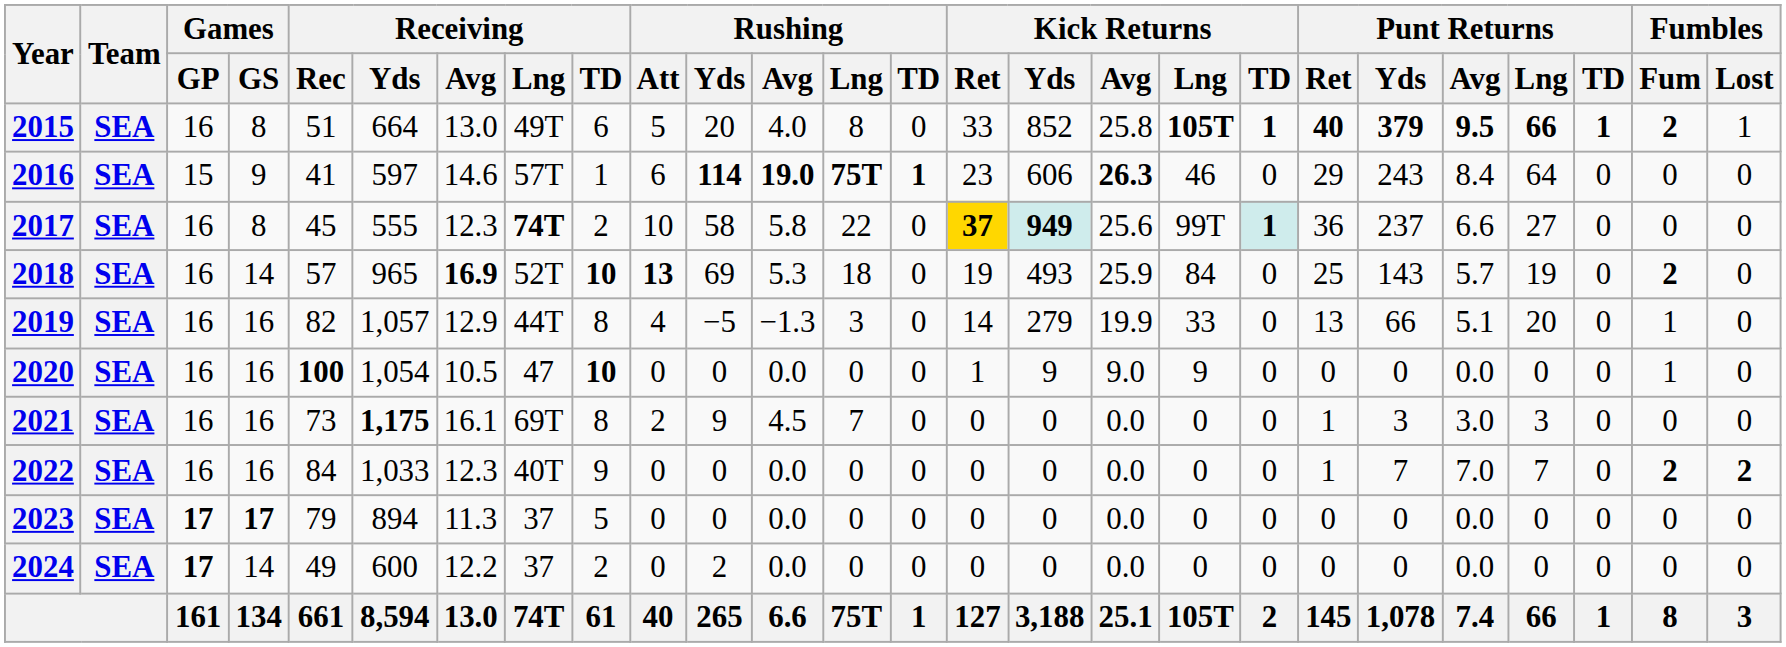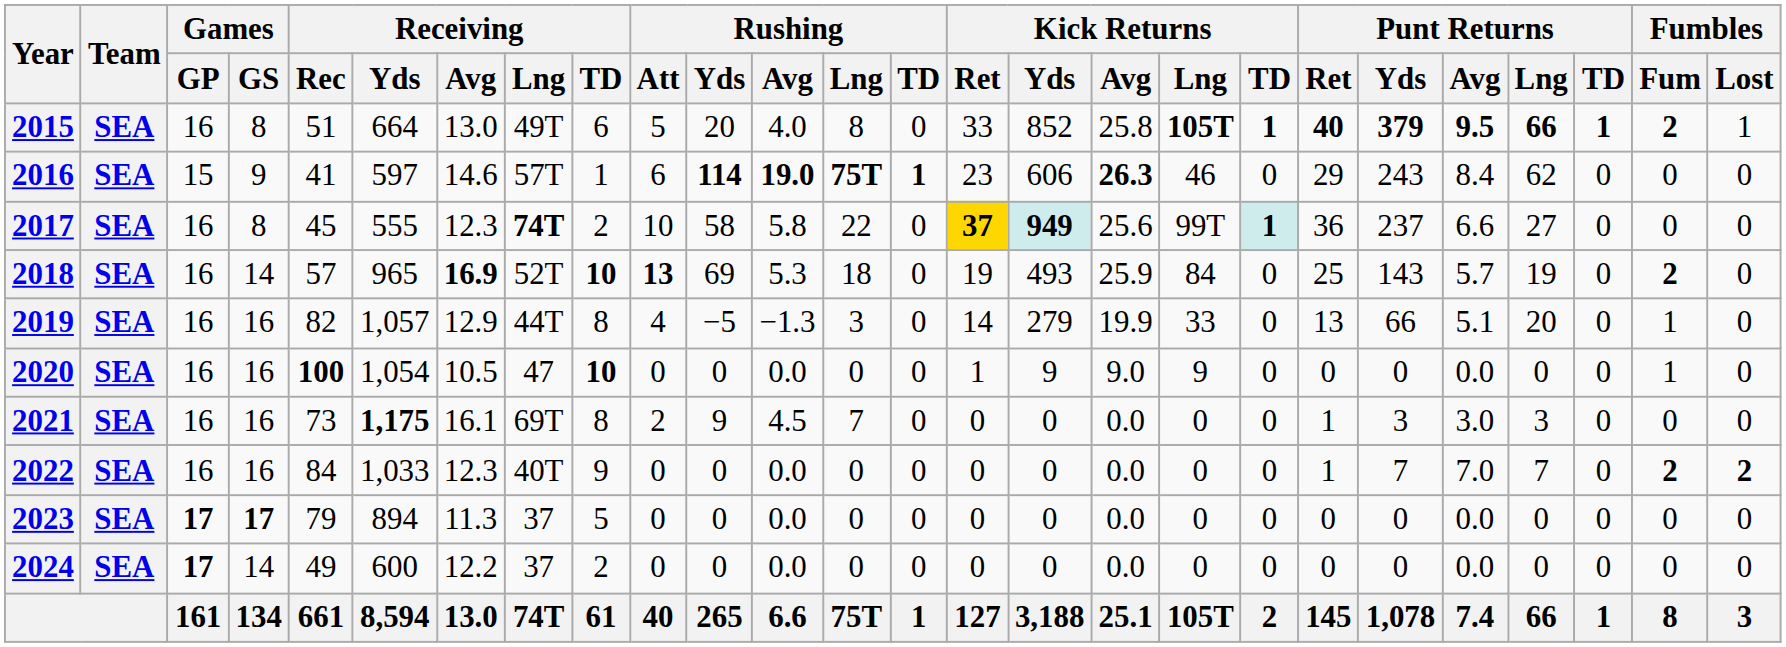 <table class="wikitable" style="text-align: center;">
 <tr>
 <th rowspan="2">Year</th>
 <th rowspan="2">Team</th>
 <th colspan="2">Games</th>
 <th colspan="5">Receiving</th>
 <th colspan="5">Rushing</th>
 <th colspan="5">Kick Returns</th>
 <th colspan="5">Punt Returns</th>
 <th colspan="2">Fumbles</th>
 </tr>
 <tr>
 <th>GP</th>
 <th>GS</th>
 <th>Rec</th>
 <th>Yds</th>
 <th>Avg</th>
 <th>Lng</th>
 <th>TD</th>
 <th>Att</th>
 <th>Yds</th>
 <th>Avg</th>
 <th>Lng</th>
 <th>TD</th>
 <th>Ret</th>
 <th>Yds</th>
 <th>Avg</th>
 <th>Lng</th>
 <th>TD</th>
 <th>Ret</th>
 <th>Yds</th>
 <th>Avg</th>
 <th>Lng</th>
 <th>TD</th>
 <th>Fum</th>
 <th>Lost</th>
 </tr>
 <tr>
 <th><a href='#'>2015</a></th>
 <th><a href='#'>SEA</a></th>
 <td>16</td>
 <td>8</td>
 <td>51</td>
 <td>664</td>
 <td>13.0</td>
 <td>49T</td>
 <td>6</td>
 <td>5</td>
 <td>20</td>
 <td>4.0</td>
 <td>8</td>
 <td>0</td>
 <td>33</td>
 <td>852</td>
 <td>25.8</td>
 <td><strong>105T</strong></td>
 <td><strong>1</strong></td>
 <td><strong>40</strong></td>
 <td><strong>379</strong></td>
 <td><strong>9.5</strong></td>
 <td><strong>66</strong></td>
 <td><strong>1</strong></td>
 <td><strong>2</strong></td>
 <td>1</td>
 </tr>
 <tr>
 <th><a href='#'>2016</a></th>
 <th><a href='#'>SEA</a></th>
 <td>15</td>
 <td>9</td>
 <td>41</td>
 <td>597</td>
 <td>14.6</td>
 <td>57T</td>
 <td>1</td>
 <td>6</td>
 <td><strong>114</strong></td>
 <td><strong>19.0</strong></td>
 <td><strong>75T</strong></td>
 <td><strong>1</strong></td>
 <td>23</td>
 <td>606</td>
 <td><strong>26.3</strong></td>
 <td>46</td>
 <td>0</td>
 <td>29</td>
 <td>243</td>
 <td>8.4</td>
-<td>64</td>
+<td>62</td>
 <td>0</td>
 <td>0</td>
 <td>0</td>
 </tr>
 <tr>
 <th><a href='#'>2017</a></th>
 <th><a href='#'>SEA</a></th>
 <td>16</td>
 <td>8</td>
 <td>45</td>
 <td>555</td>
 <td>12.3</td>
 <td><strong>74T</strong></td>
 <td>2</td>
 <td>10</td>
 <td>58</td>
 <td>5.8</td>
 <td>22</td>
 <td>0</td>
 <td style="background: gold;"><strong>37</strong></td>
 <td style="background:#cfecec; width:3em;"><strong>949</strong></td>
 <td>25.6</td>
 <td>99T</td>
 <td style="background:#cfecec; width:3em;"><strong>1</strong></td>
 <td>36</td>
 <td>237</td>
 <td>6.6</td>
 <td>27</td>
 <td>0</td>
 <td>0</td>
 <td>0</td>
 </tr>
 <tr>
 <th><a href='#'>2018</a></th>
 <th><a href='#'>SEA</a></th>
 <td>16</td>
 <td>14</td>
 <td>57</td>
 <td>965</td>
 <td><strong>16.9</strong></td>
 <td>52T</td>
 <td><strong>10</strong></td>
 <td><strong>13</strong></td>
 <td>69</td>
 <td>5.3</td>
 <td>18</td>
 <td>0</td>
 <td>19</td>
 <td>493</td>
 <td>25.9</td>
 <td>84</td>
 <td>0</td>
 <td>25</td>
 <td>143</td>
 <td>5.7</td>
 <td>19</td>
 <td>0</td>
 <td><strong>2</strong></td>
 <td>0</td>
 </tr>
 <tr>
 <th><a href='#'>2019</a></th>
 <th><a href='#'>SEA</a></th>
 <td>16</td>
 <td>16</td>
 <td>82</td>
 <td>1,057</td>
 <td>12.9</td>
 <td>44T</td>
 <td>8</td>
 <td>4</td>
 <td>−5</td>
 <td>−1.3</td>
 <td>3</td>
 <td>0</td>
 <td>14</td>
 <td>279</td>
 <td>19.9</td>
 <td>33</td>
 <td>0</td>
 <td>13</td>
 <td>66</td>
 <td>5.1</td>
 <td>20</td>
 <td>0</td>
 <td>1</td>
 <td>0</td>
 </tr>
 <tr>
 <th><a href='#'>2020</a></th>
 <th><a href='#'>SEA</a></th>
 <td>16</td>
 <td>16</td>
 <td><strong>100</strong></td>
 <td>1,054</td>
 <td>10.5</td>
 <td>47</td>
 <td><strong>10</strong></td>
 <td>0</td>
 <td>0</td>
 <td>0.0</td>
 <td>0</td>
 <td>0</td>
 <td>1</td>
 <td>9</td>
 <td>9.0</td>
 <td>9</td>
 <td>0</td>
 <td>0</td>
 <td>0</td>
 <td>0.0</td>
 <td>0</td>
 <td>0</td>
 <td>1</td>
 <td>0</td>
 </tr>
 <tr>
 <th><a href='#'>2021</a></th>
 <th><a href='#'>SEA</a></th>
 <td>16</td>
 <td>16</td>
 <td>73</td>
 <td><strong>1,175</strong></td>
 <td>16.1</td>
 <td>69T</td>
 <td>8</td>
 <td>2</td>
 <td>9</td>
 <td>4.5</td>
 <td>7</td>
 <td>0</td>
 <td>0</td>
 <td>0</td>
 <td>0.0</td>
 <td>0</td>
 <td>0</td>
 <td>1</td>
 <td>3</td>
 <td>3.0</td>
 <td>3</td>
 <td>0</td>
 <td>0</td>
 <td>0</td>
 </tr>
 <tr>
 <th><a href='#'>2022</a></th>
 <th><a href='#'>SEA</a></th>
 <td>16</td>
 <td>16</td>
 <td>84</td>
 <td>1,033</td>
 <td>12.3</td>
 <td>40T</td>
 <td>9</td>
 <td>0</td>
 <td>0</td>
 <td>0.0</td>
 <td>0</td>
 <td>0</td>
 <td>0</td>
 <td>0</td>
 <td>0.0</td>
 <td>0</td>
 <td>0</td>
 <td>1</td>
 <td>7</td>
 <td>7.0</td>
 <td>7</td>
 <td>0</td>
 <td><strong>2</strong></td>
 <td><strong>2</strong></td>
 </tr>
 <tr>
 <th><a href='#'>2023</a></th>
 <th><a href='#'>SEA</a></th>
 <td><strong>17</strong></td>
 <td><strong>17</strong></td>
 <td>79</td>
 <td>894</td>
 <td>11.3</td>
 <td>37</td>
 <td>5</td>
 <td>0</td>
 <td>0</td>
 <td>0.0</td>
 <td>0</td>
 <td>0</td>
 <td>0</td>
 <td>0</td>
 <td>0.0</td>
 <td>0</td>
 <td>0</td>
 <td>0</td>
 <td>0</td>
 <td>0.0</td>
 <td>0</td>
 <td>0</td>
 <td>0</td>
 <td>0</td>
 </tr>
 <tr>
 <th><a href='#'>2024</a></th>
 <th><a href='#'>SEA</a></th>
 <td><strong>17</strong></td>
 <td>14</td>
 <td>49</td>
 <td>600</td>
 <td>12.2</td>
 <td>37</td>
 <td>2</td>
 <td>0</td>
-<td>2</td>
+<td>0</td>
 <td>0.0</td>
 <td>0</td>
 <td>0</td>
 <td>0</td>
 <td>0</td>
 <td>0.0</td>
 <td>0</td>
 <td>0</td>
 <td>0</td>
 <td>0</td>
 <td>0.0</td>
 <td>0</td>
 <td>0</td>
 <td>0</td>
 <td>0</td>
 </tr>
 <tr>
 <th colspan="2"></th>
 <th>161</th>
 <th>134</th>
 <th>661</th>
 <th>8,594</th>
 <th>13.0</th>
 <th>74T</th>
 <th>61</th>
 <th>40</th>
 <th>265</th>
 <th>6.6</th>
 <th>75T</th>
 <th>1</th>
 <th>127</th>
 <th>3,188</th>
 <th>25.1</th>
 <th>105T</th>
 <th>2</th>
 <th>145</th>
 <th>1,078</th>
 <th>7.4</th>
 <th>66</th>
 <th>1</th>
 <th>8</th>
 <th>3</th>
 </tr>
 </table>
